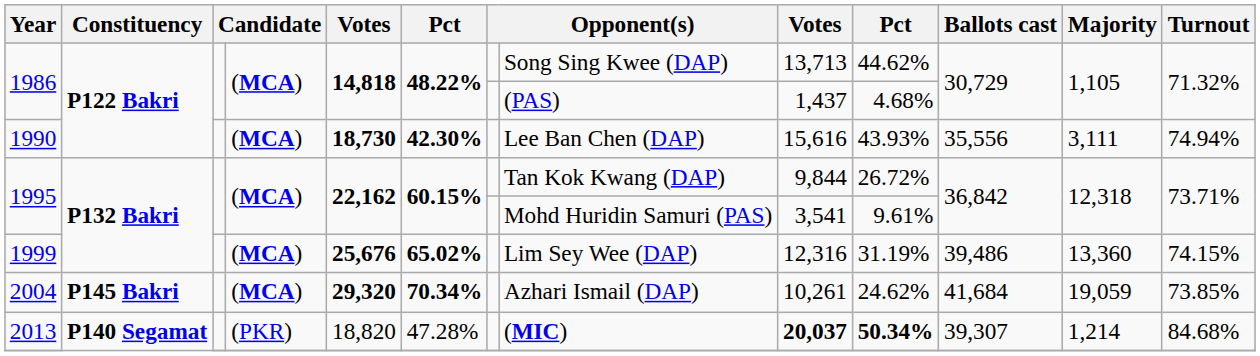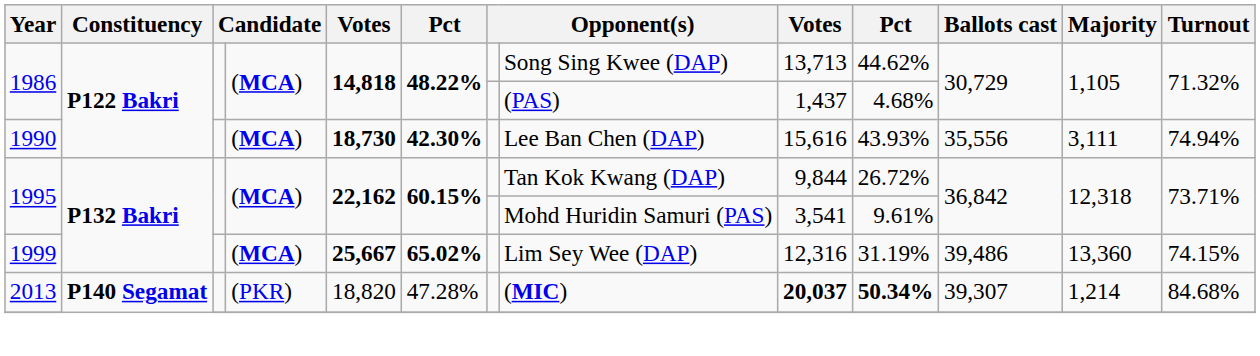 <table class="wikitable" style="margin:0.5em ; font-size:95%">
 <tr>
 <th>Year</th>
 <th>Constituency</th>
 <th colspan=2>Candidate</th>
 <th>Votes</th>
 <th>Pct</th>
 <th colspan=2>Opponent(s)</th>
 <th>Votes</th>
 <th>Pct</th>
 <th>Ballots cast</th>
 <th>Majority</th>
 <th>Turnout</th>
 </tr>
 <tr>
 <td rowspan=2><a href='#'>1986</a></td>
 <td rowspan="3"><strong>P122 <a href='#'>Bakri</a></strong></td>
 <td rowspan=2 ></td>
 <td rowspan=2><strong></strong> (<a href='#'><strong>MCA</strong></a>)</td>
 <td rowspan=2 align=right><strong>14,818</strong></td>
 <td rowspan=2><strong>48.22%</strong></td>
 <td></td>
 <td>Song Sing Kwee (<a href='#'>DAP</a>)</td>
 <td align="right">13,713</td>
 <td>44.62%</td>
 <td rowspan=2>30,729</td>
 <td rowspan=2>1,105</td>
 <td rowspan=2>71.32%</td>
 </tr>
 <tr>
 <td></td>
 <td> (<a href='#'>PAS</a>)</td>
 <td align="right">1,437</td>
 <td align=right>4.68%</td>
 </tr>
 <tr>
 <td><a href='#'>1990</a></td>
 <td></td>
 <td><strong></strong> (<a href='#'><strong>MCA</strong></a>)</td>
 <td align="right"><strong>18,730</strong></td>
 <td><strong>42.30%</strong></td>
 <td></td>
 <td>Lee Ban Chen (<a href='#'>DAP</a>)</td>
 <td align="right">15,616</td>
 <td>43.93%</td>
 <td>35,556</td>
 <td>3,111</td>
 <td>74.94%</td>
 </tr>
 <tr>
 <td rowspan=2><a href='#'>1995</a></td>
 <td rowspan="3"><strong>P132 <a href='#'>Bakri</a></strong></td>
 <td rowspan=2 ></td>
 <td rowspan=2><strong></strong> (<a href='#'><strong>MCA</strong></a>)</td>
 <td rowspan=2 align="right"><strong>22,162</strong></td>
 <td rowspan=2><strong>60.15%</strong></td>
 <td></td>
 <td>Tan Kok Kwang (<a href='#'>DAP</a>)</td>
 <td align="right">9,844</td>
 <td>26.72%</td>
 <td rowspan=2>36,842</td>
 <td rowspan=2>12,318</td>
 <td rowspan=2>73.71%</td>
 </tr>
 <tr>
 <td></td>
 <td>Mohd Huridin Samuri (<a href='#'>PAS</a>)</td>
 <td align="right">3,541</td>
 <td align=right>9.61%</td>
 </tr>
 <tr>
 <td><a href='#'>1999</a></td>
 <td></td>
 <td><strong></strong> (<a href='#'><strong>MCA</strong></a>)</td>
-<td align="right"><strong>25,676</strong></td>
+<td align="right"><strong>25,667</strong></td>
 <td><strong>65.02%</strong></td>
 <td></td>
 <td>Lim Sey Wee (<a href='#'>DAP</a>)</td>
 <td align="right">12,316</td>
 <td>31.19%</td>
 <td>39,486</td>
 <td>13,360</td>
 <td>74.15%</td>
-</tr>
-<tr>
-<td><a href='#'>2004</a></td>
-<td><strong>P145 <a href='#'>Bakri</a></strong></td>
-<td></td>
-<td><strong></strong> (<a href='#'><strong>MCA</strong></a>)</td>
-<td align="right"><strong>29,320</strong></td>
-<td><strong>70.34%</strong></td>
-<td></td>
-<td>Azhari Ismail (<a href='#'>DAP</a>)</td>
-<td align="right">10,261</td>
-<td>24.62%</td>
-<td>41,684</td>
-<td>19,059</td>
-<td>73.85%</td>
 </tr>
 <tr>
 <td><a href='#'>2013</a></td>
 <td rowspan="2"><strong>P140 <a href='#'>Segamat</a></strong></td>
 <td></td>
 <td> (<a href='#'>PKR</a>)</td>
 <td align="right">18,820</td>
 <td>47.28%</td>
 <td></td>
 <td> (<a href='#'><strong>MIC</strong></a>)</td>
 <td align="right"><strong>20,037</strong></td>
 <td><strong>50.34%</strong></td>
 <td>39,307</td>
 <td>1,214</td>
 <td>84.68%</td>
 </tr>
 <tr>
 </tr>
 </table>
